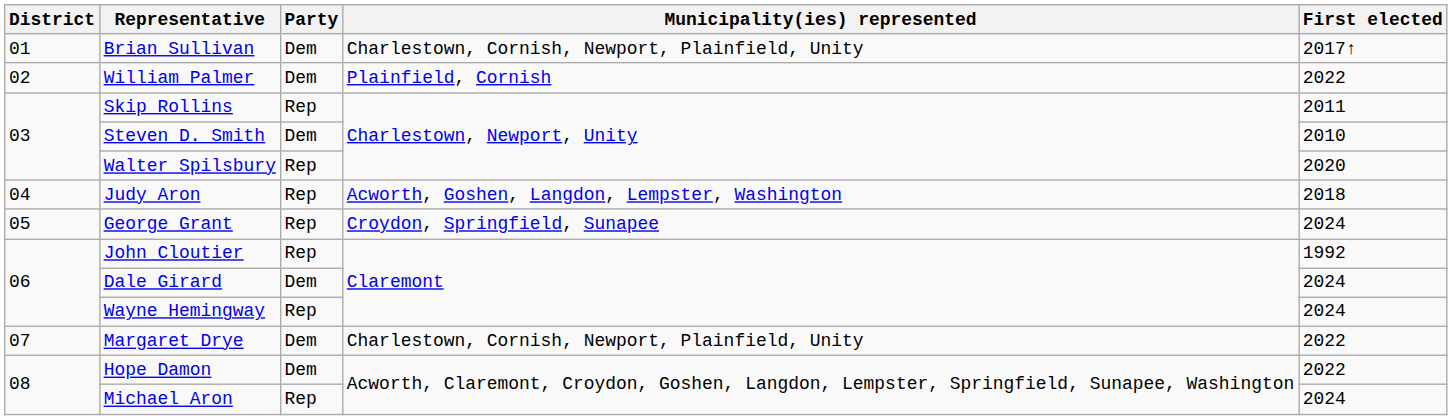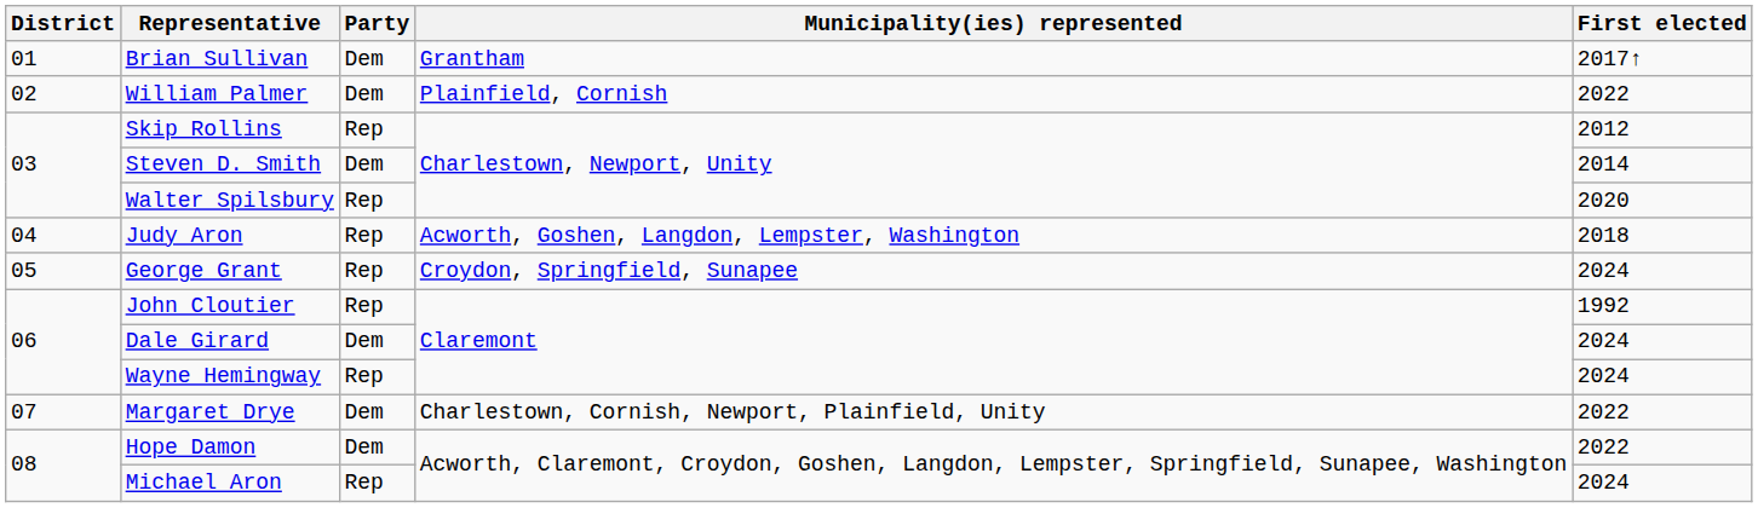 <table class="wikitable sortable">
 <tr>
 <th>District</th>
 <th>Representative</th>
 <th>Party</th>
 <th>Municipality(ies) represented</th>
 <th>First elected</th>
 </tr>
 <tr>
 <td>01</td>
 <td><a href='#'>Brian Sullivan</a></td>
 <td>Dem</td>
-<td>Charlestown, Cornish, Newport, Plainfield, Unity</td>
+<td><a href='#'>Grantham</a></td>
 <td>2017↑</td>
 </tr>
 <tr>
 <td>02</td>
 <td><a href='#'>William Palmer</a></td>
 <td>Dem</td>
 <td><a href='#'>Plainfield</a>, <a href='#'>Cornish</a></td>
 <td>2022</td>
 </tr>
 <tr>
 <td rowspan=3>03</td>
 <td><a href='#'>Skip Rollins</a></td>
 <td>Rep</td>
 <td rowspan=3><a href='#'>Charlestown</a>, <a href='#'>Newport</a>, <a href='#'>Unity</a></td>
-<td>2011</td>
+<td>2012</td>
 </tr>
 <tr>
 <td><a href='#'>Steven D. Smith</a></td>
 <td>Dem</td>
-<td>2010</td>
+<td>2014</td>
 </tr>
 <tr>
 <td><a href='#'>Walter Spilsbury</a></td>
 <td>Rep</td>
 <td>2020</td>
 </tr>
 <tr>
 <td>04</td>
 <td><a href='#'>Judy Aron</a></td>
 <td>Rep</td>
 <td><a href='#'>Acworth</a>, <a href='#'>Goshen</a>, <a href='#'>Langdon</a>, <a href='#'>Lempster</a>, <a href='#'>Washington</a></td>
 <td>2018</td>
 </tr>
 <tr>
 <td>05</td>
 <td><a href='#'>George Grant</a></td>
 <td>Rep</td>
 <td><a href='#'>Croydon</a>, <a href='#'>Springfield</a>, <a href='#'>Sunapee</a></td>
 <td>2024</td>
 </tr>
 <tr>
 <td rowspan=3>06</td>
 <td><a href='#'>John Cloutier</a></td>
 <td>Rep</td>
 <td rowspan=3><a href='#'>Claremont</a></td>
 <td>1992</td>
 </tr>
 <tr>
 <td><a href='#'>Dale Girard</a></td>
 <td>Dem</td>
 <td>2024</td>
 </tr>
 <tr>
 <td><a href='#'>Wayne Hemingway</a></td>
 <td>Rep</td>
 <td>2024</td>
 </tr>
 <tr>
 <td>07</td>
 <td><a href='#'>Margaret Drye</a></td>
 <td>Dem</td>
 <td>Charlestown, Cornish, Newport, Plainfield, Unity</td>
 <td>2022</td>
 </tr>
 <tr>
 <td rowspan=2>08</td>
 <td><a href='#'>Hope Damon</a></td>
 <td>Dem</td>
 <td rowspan=2>Acworth, Claremont, Croydon, Goshen, Langdon, Lempster, Springfield, Sunapee, Washington</td>
 <td>2022</td>
 </tr>
 <tr>
 <td><a href='#'>Michael Aron</a></td>
 <td>Rep</td>
 <td>2024</td>
 </tr>
 </table>
